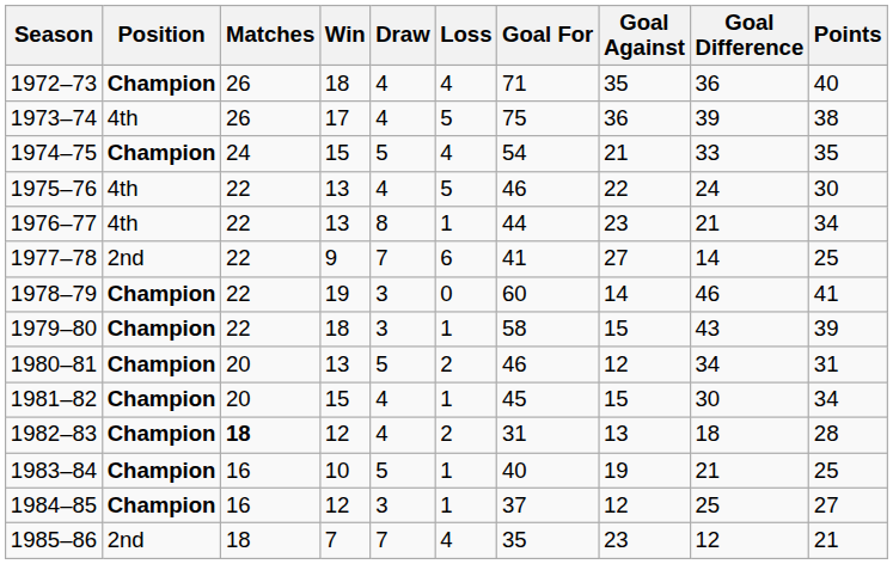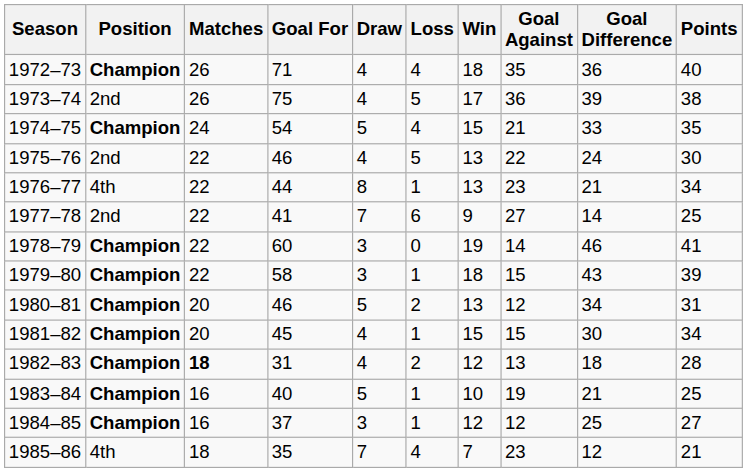 <table class="wikitable">
 <tr>
 <th>Season</th>
 <th>Position</th>
 <th>Matches</th>
-<th>Win</th>
+<th>Goal For</th>
 <th>Draw</th>
 <th>Loss</th>
-<th>Goal For</th>
+<th>Win</th>
 <th>Goal<br> Against</th>
 <th>Goal<br> Difference</th>
 <th>Points</th>
 </tr>
 <tr>
 <td>1972–73</td>
 <td><strong>Champion</strong></td>
 <td>26</td>
-<td>18</td>
+<td>71</td>
 <td>4</td>
 <td>4</td>
-<td>71</td>
+<td>18</td>
 <td>35</td>
 <td>36</td>
 <td>40</td>
 </tr>
 <tr>
 <td>1973–74</td>
-<td>4th</td>
+<td>2nd</td>
 <td>26</td>
-<td>17</td>
+<td>75</td>
 <td>4</td>
 <td>5</td>
-<td>75</td>
+<td>17</td>
 <td>36</td>
 <td>39</td>
 <td>38</td>
 </tr>
 <tr>
 <td>1974–75</td>
 <td><strong>Champion</strong></td>
 <td>24</td>
-<td>15</td>
+<td>54</td>
 <td>5</td>
 <td>4</td>
-<td>54</td>
+<td>15</td>
 <td>21</td>
 <td>33</td>
 <td>35</td>
 </tr>
 <tr>
 <td>1975–76</td>
-<td>4th</td>
+<td>2nd</td>
 <td>22</td>
-<td>13</td>
+<td>46</td>
 <td>4</td>
 <td>5</td>
-<td>46</td>
+<td>13</td>
 <td>22</td>
 <td>24</td>
 <td>30</td>
 </tr>
 <tr>
 <td>1976–77</td>
 <td>4th</td>
 <td>22</td>
-<td>13</td>
+<td>44</td>
 <td>8</td>
 <td>1</td>
-<td>44</td>
+<td>13</td>
 <td>23</td>
 <td>21</td>
 <td>34</td>
 </tr>
 <tr>
 <td>1977–78</td>
 <td>2nd</td>
 <td>22</td>
-<td>9</td>
+<td>41</td>
 <td>7</td>
 <td>6</td>
-<td>41</td>
+<td>9</td>
 <td>27</td>
 <td>14</td>
 <td>25</td>
 </tr>
 <tr>
 <td>1978–79</td>
 <td><strong>Champion</strong></td>
 <td>22</td>
-<td>19</td>
+<td>60</td>
 <td>3</td>
 <td>0</td>
-<td>60</td>
+<td>19</td>
 <td>14</td>
 <td>46</td>
 <td>41</td>
 </tr>
 <tr>
 <td>1979–80</td>
 <td><strong>Champion</strong></td>
 <td>22</td>
-<td>18</td>
+<td>58</td>
 <td>3</td>
 <td>1</td>
-<td>58</td>
+<td>18</td>
 <td>15</td>
 <td>43</td>
 <td>39</td>
 </tr>
 <tr>
 <td>1980–81</td>
 <td><strong>Champion</strong></td>
 <td>20</td>
-<td>13</td>
+<td>46</td>
 <td>5</td>
 <td>2</td>
-<td>46</td>
+<td>13</td>
 <td>12</td>
 <td>34</td>
 <td>31</td>
 </tr>
 <tr>
 <td>1981–82</td>
 <td><strong>Champion</strong></td>
 <td>20</td>
-<td>15</td>
+<td>45</td>
 <td>4</td>
 <td>1</td>
-<td>45</td>
+<td>15</td>
 <td>15</td>
 <td>30</td>
 <td>34</td>
 </tr>
 <tr>
 <td>1982–83</td>
 <td><strong>Champion</strong></td>
 <td><strong>18</strong></td>
-<td>12</td>
+<td>31</td>
 <td>4</td>
 <td>2</td>
-<td>31</td>
+<td>12</td>
 <td>13</td>
 <td>18</td>
 <td>28</td>
 </tr>
 <tr>
 <td>1983–84</td>
 <td><strong>Champion</strong></td>
 <td>16</td>
-<td>10</td>
+<td>40</td>
 <td>5</td>
 <td>1</td>
-<td>40</td>
+<td>10</td>
 <td>19</td>
 <td>21</td>
 <td>25</td>
 </tr>
 <tr>
 <td>1984–85</td>
 <td><strong>Champion</strong></td>
 <td>16</td>
-<td>12</td>
+<td>37</td>
 <td>3</td>
 <td>1</td>
-<td>37</td>
+<td>12</td>
 <td>12</td>
 <td>25</td>
 <td>27</td>
 </tr>
 <tr>
 <td>1985–86</td>
-<td>2nd</td>
+<td>4th</td>
 <td>18</td>
-<td>7</td>
+<td>35</td>
 <td>7</td>
 <td>4</td>
-<td>35</td>
+<td>7</td>
 <td>23</td>
 <td>12</td>
 <td>21</td>
 </tr>
 </table>
